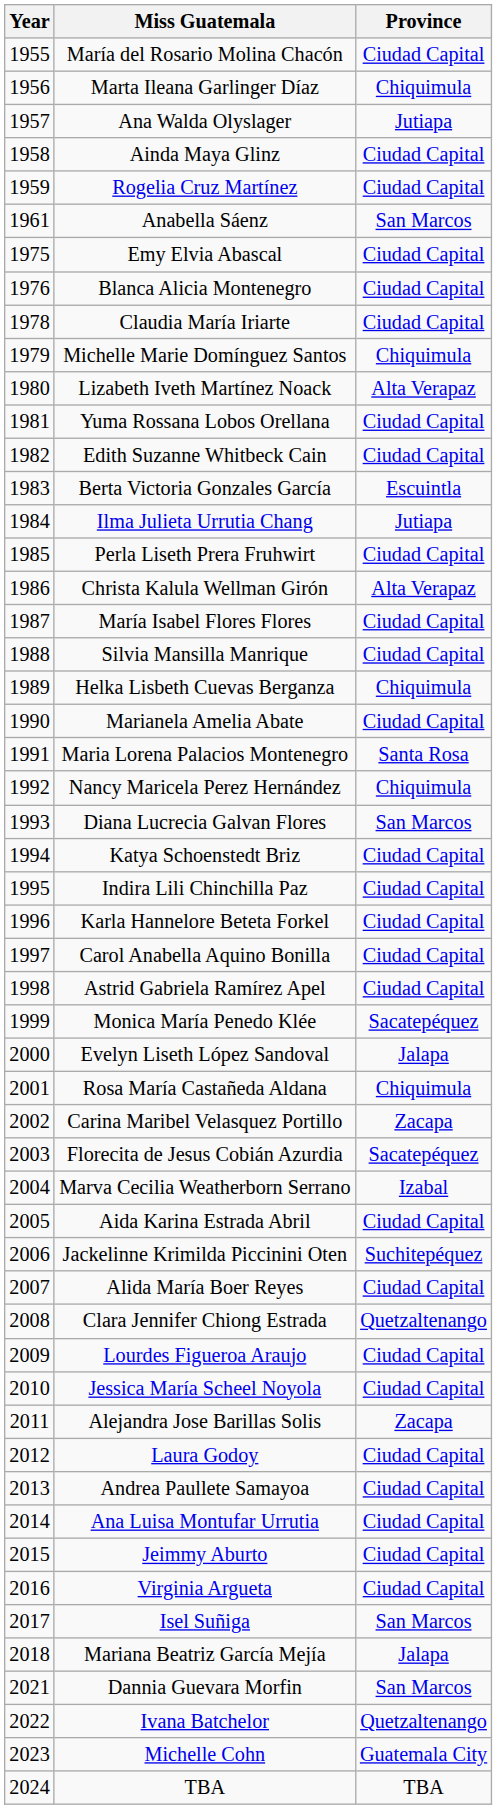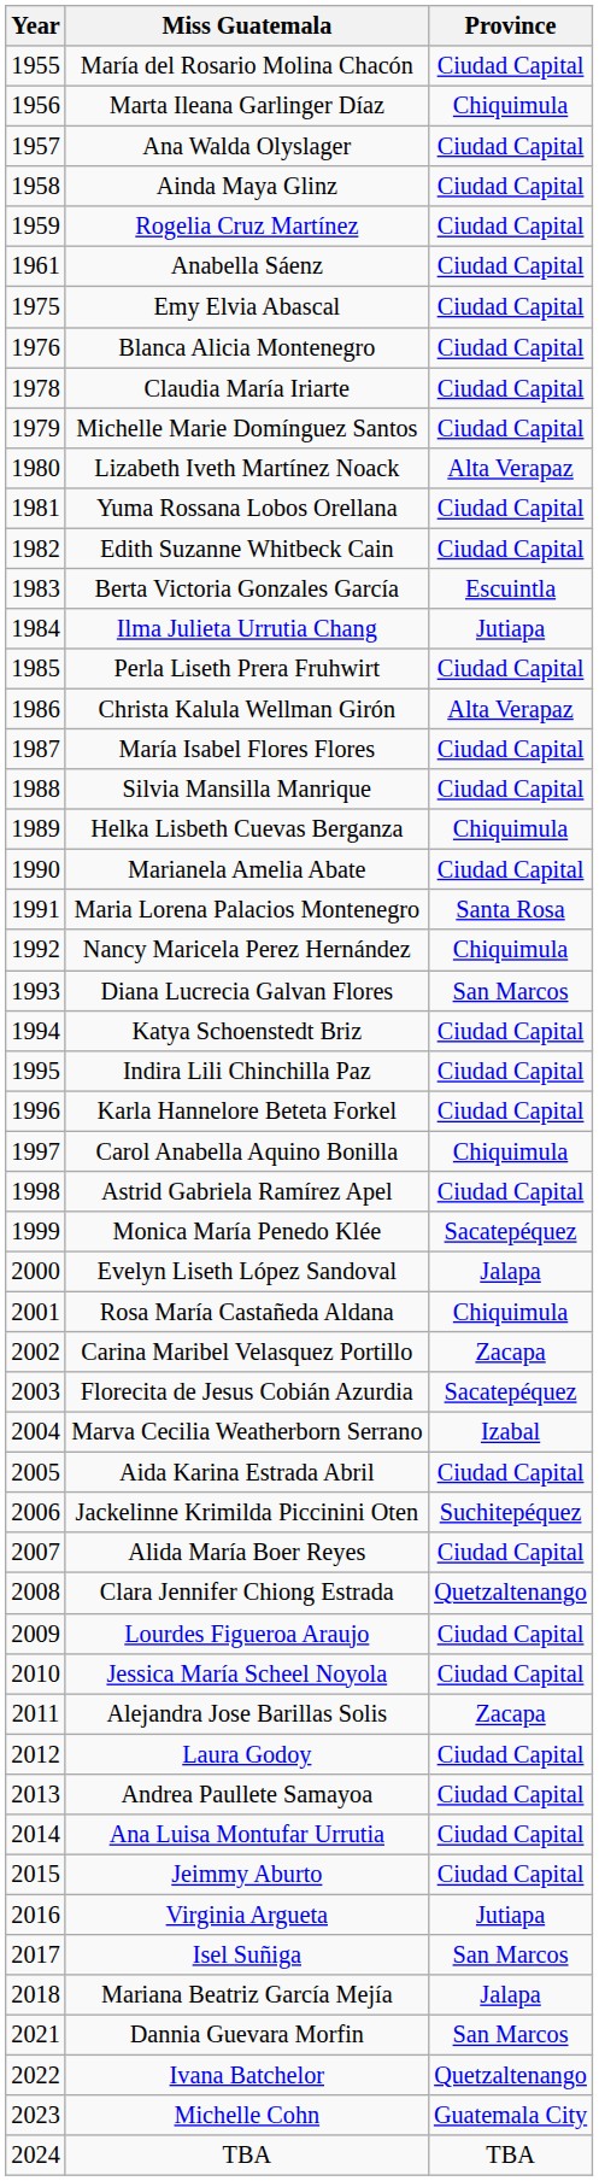 <table class="wikitable " style="font-size: 95%; text-align:center;">
 <tr>
 <th>Year</th>
 <th>Miss Guatemala</th>
 <th>Province</th>
 </tr>
 <tr>
 <td>1955</td>
 <td>María del Rosario Molina Chacón</td>
 <td><a href='#'>Ciudad Capital</a></td>
 </tr>
 <tr>
 <td>1956</td>
 <td>Marta Ileana Garlinger Díaz</td>
 <td><a href='#'>Chiquimula</a></td>
 </tr>
 <tr>
 <td>1957</td>
 <td>Ana Walda Olyslager</td>
-<td><a href='#'>Jutiapa</a></td>
+<td><a href='#'>Ciudad Capital</a></td>
 </tr>
 <tr>
 <td>1958</td>
 <td>Ainda Maya Glinz</td>
 <td><a href='#'>Ciudad Capital</a></td>
 </tr>
 <tr>
 <td>1959</td>
 <td><a href='#'>Rogelia Cruz Martínez</a></td>
 <td><a href='#'>Ciudad Capital</a></td>
 </tr>
 <tr>
 <td>1961</td>
 <td>Anabella Sáenz</td>
-<td><a href='#'>San Marcos</a></td>
+<td><a href='#'>Ciudad Capital</a></td>
 </tr>
 <tr>
 <td>1975</td>
 <td>Emy Elvia Abascal</td>
 <td><a href='#'>Ciudad Capital</a></td>
 </tr>
 <tr>
 <td>1976</td>
 <td>Blanca Alicia Montenegro</td>
 <td><a href='#'>Ciudad Capital</a></td>
 </tr>
 <tr>
 <td>1978</td>
 <td>Claudia María Iriarte</td>
 <td><a href='#'>Ciudad Capital</a></td>
 </tr>
 <tr>
 <td>1979</td>
 <td>Michelle Marie Domínguez Santos</td>
-<td><a href='#'>Chiquimula</a></td>
+<td><a href='#'>Ciudad Capital</a></td>
 </tr>
 <tr>
 <td>1980</td>
 <td>Lizabeth Iveth Martínez Noack</td>
 <td><a href='#'>Alta Verapaz</a></td>
 </tr>
 <tr>
 <td>1981</td>
 <td>Yuma Rossana Lobos Orellana</td>
 <td><a href='#'>Ciudad Capital</a></td>
 </tr>
 <tr>
 <td>1982</td>
 <td>Edith Suzanne Whitbeck Cain</td>
 <td><a href='#'>Ciudad Capital</a></td>
 </tr>
 <tr>
 <td>1983</td>
 <td>Berta Victoria Gonzales García</td>
 <td><a href='#'>Escuintla</a></td>
 </tr>
 <tr>
 <td>1984</td>
 <td><a href='#'>Ilma Julieta Urrutia Chang</a></td>
 <td><a href='#'>Jutiapa</a></td>
 </tr>
 <tr>
 <td>1985</td>
 <td>Perla Liseth Prera Fruhwirt</td>
 <td><a href='#'>Ciudad Capital</a></td>
 </tr>
 <tr>
 <td>1986</td>
 <td>Christa Kalula Wellman Girón</td>
 <td><a href='#'>Alta Verapaz</a></td>
 </tr>
 <tr>
 <td>1987</td>
 <td>María Isabel Flores Flores</td>
 <td><a href='#'>Ciudad Capital</a></td>
 </tr>
 <tr>
 <td>1988</td>
 <td>Silvia Mansilla Manrique</td>
 <td><a href='#'>Ciudad Capital</a></td>
 </tr>
 <tr>
 <td>1989</td>
 <td>Helka Lisbeth Cuevas Berganza</td>
 <td><a href='#'>Chiquimula</a></td>
 </tr>
 <tr>
 <td>1990</td>
 <td>Marianela Amelia Abate</td>
 <td><a href='#'>Ciudad Capital</a></td>
 </tr>
 <tr>
 <td>1991</td>
 <td>Maria Lorena Palacios Montenegro</td>
 <td><a href='#'>Santa Rosa</a></td>
 </tr>
 <tr>
 <td>1992</td>
 <td>Nancy Maricela Perez Hernández</td>
 <td><a href='#'>Chiquimula</a></td>
 </tr>
 <tr>
 <td>1993</td>
 <td>Diana Lucrecia Galvan Flores</td>
 <td><a href='#'>San Marcos</a></td>
 </tr>
 <tr>
 <td>1994</td>
 <td>Katya Schoenstedt Briz</td>
 <td><a href='#'>Ciudad Capital</a></td>
 </tr>
 <tr>
 <td>1995</td>
 <td>Indira Lili Chinchilla Paz</td>
 <td><a href='#'>Ciudad Capital</a></td>
 </tr>
 <tr>
 <td>1996</td>
 <td>Karla Hannelore Beteta Forkel</td>
 <td><a href='#'>Ciudad Capital</a></td>
 </tr>
 <tr>
 <td>1997</td>
 <td>Carol Anabella Aquino Bonilla</td>
-<td><a href='#'>Ciudad Capital</a></td>
+<td><a href='#'>Chiquimula</a></td>
 </tr>
 <tr>
 <td>1998</td>
 <td>Astrid Gabriela Ramírez Apel</td>
 <td><a href='#'>Ciudad Capital</a></td>
 </tr>
 <tr>
 <td>1999</td>
 <td>Monica María Penedo Klée</td>
 <td><a href='#'>Sacatepéquez</a></td>
 </tr>
 <tr>
 <td>2000</td>
 <td>Evelyn Liseth López Sandoval</td>
 <td><a href='#'>Jalapa</a></td>
 </tr>
 <tr>
 <td>2001</td>
 <td>Rosa María Castañeda Aldana</td>
 <td><a href='#'>Chiquimula</a></td>
 </tr>
 <tr>
 <td>2002</td>
 <td>Carina Maribel Velasquez Portillo</td>
 <td><a href='#'>Zacapa</a></td>
 </tr>
 <tr>
 <td>2003</td>
 <td>Florecita de Jesus Cobián Azurdia</td>
 <td><a href='#'>Sacatepéquez</a></td>
 </tr>
 <tr>
 <td>2004</td>
 <td>Marva Cecilia Weatherborn Serrano</td>
 <td><a href='#'>Izabal</a></td>
 </tr>
 <tr>
 <td>2005</td>
 <td>Aida Karina Estrada Abril</td>
 <td><a href='#'>Ciudad Capital</a></td>
 </tr>
 <tr>
 <td>2006</td>
 <td>Jackelinne Krimilda Piccinini Oten</td>
 <td><a href='#'>Suchitepéquez</a></td>
 </tr>
 <tr>
 <td>2007</td>
 <td>Alida María Boer Reyes</td>
 <td><a href='#'>Ciudad Capital</a></td>
 </tr>
 <tr>
 <td>2008</td>
 <td>Clara Jennifer Chiong Estrada</td>
 <td><a href='#'>Quetzaltenango</a></td>
 </tr>
 <tr>
 <td>2009</td>
 <td><a href='#'>Lourdes Figueroa Araujo</a></td>
 <td><a href='#'>Ciudad Capital</a></td>
 </tr>
 <tr>
 <td>2010</td>
 <td><a href='#'>Jessica María Scheel Noyola</a></td>
 <td><a href='#'>Ciudad Capital</a></td>
 </tr>
 <tr>
 <td>2011</td>
 <td>Alejandra Jose Barillas Solis</td>
 <td><a href='#'>Zacapa</a></td>
 </tr>
 <tr>
 <td>2012</td>
 <td><a href='#'>Laura Godoy</a></td>
 <td><a href='#'>Ciudad Capital</a></td>
 </tr>
 <tr>
 <td>2013</td>
 <td>Andrea Paullete Samayoa</td>
 <td><a href='#'>Ciudad Capital</a></td>
 </tr>
 <tr>
 <td>2014</td>
 <td><a href='#'>Ana Luisa Montufar Urrutia</a></td>
 <td><a href='#'>Ciudad Capital</a></td>
 </tr>
 <tr>
 <td>2015</td>
 <td><a href='#'>Jeimmy Aburto</a></td>
 <td><a href='#'>Ciudad Capital</a></td>
 </tr>
 <tr>
 <td>2016</td>
 <td><a href='#'>Virginia Argueta</a></td>
-<td><a href='#'>Ciudad Capital</a></td>
+<td><a href='#'>Jutiapa</a></td>
 </tr>
 <tr>
 <td>2017</td>
 <td><a href='#'>Isel Suñiga</a></td>
 <td><a href='#'>San Marcos</a></td>
 </tr>
 <tr>
 <td>2018</td>
 <td>Mariana Beatriz García Mejía</td>
 <td><a href='#'>Jalapa</a></td>
 </tr>
 <tr>
 <td>2021</td>
 <td>Dannia Guevara Morfin</td>
 <td><a href='#'>San Marcos</a></td>
 </tr>
 <tr>
 <td>2022</td>
 <td><a href='#'>Ivana Batchelor</a></td>
 <td><a href='#'>Quetzaltenango</a></td>
 </tr>
 <tr>
 <td>2023</td>
 <td><a href='#'>Michelle Cohn</a></td>
 <td><a href='#'>Guatemala City</a></td>
 </tr>
 <tr>
 <td>2024</td>
 <td>TBA</td>
 <td>TBA</td>
 </tr>
 </table>
